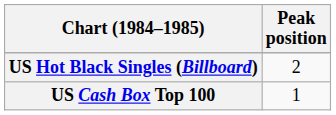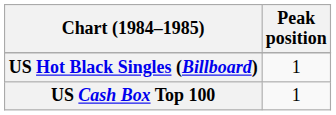 <table class="wikitable sortable plainrowheaders" style="text-align:center">
 <tr>
 <th>Chart (1984–1985)</th>
 <th>Peak<br>position</th>
 </tr>
 <tr>
 </tr>
 <tr>
 </tr>
 <tr>
 <th scope="row">US <a href='#'>Hot Black Singles</a> (<em><a href='#'>Billboard</a></em>)</th>
-<td>2</td>
+<td>1</td>
 </tr>
 <tr>
 <th scope="row">US  <a href='#'><em>Cash Box</em></a> Top 100</th>
 <td>1</td>
 </tr>
 </table>
